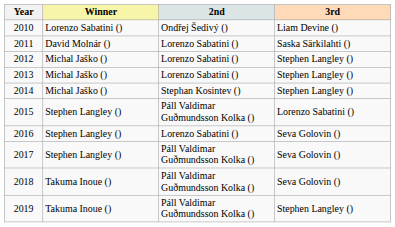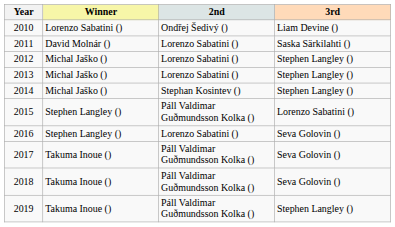 <table class="wikitable" width=100%>
 <tr>
 <th width=10%>Year</th>
 <th style="background-color: #F7F6A8;" width=30%>Winner</th>
 <th style="background-color: #DCE5E5;" width=30%>2nd</th>
 <th style="background-color: #FFDAB9;" width=30%>3rd</th>
 </tr>
 <tr>
 <td align=center>2010</td>
 <td>Lorenzo Sabatini ()</td>
 <td>Ondřej Šedivý ()</td>
 <td>Liam Devine ()</td>
 </tr>
 <tr>
 <td align=center>2011</td>
 <td>David Molnár ()</td>
 <td>Lorenzo Sabatini ()</td>
 <td>Saska Särkilahti ()</td>
 </tr>
 <tr>
 <td align=center>2012</td>
 <td>Michal Jaško ()</td>
 <td>Lorenzo Sabatini ()</td>
 <td>Stephen Langley ()</td>
 </tr>
 <tr>
 <td align=center>2013</td>
 <td>Michal Jaško ()</td>
 <td>Lorenzo Sabatini ()</td>
 <td>Stephen Langley ()</td>
 </tr>
 <tr>
 <td align=center>2014</td>
 <td>Michal Jaško ()</td>
 <td>Stephan Kosintev ()</td>
 <td>Stephen Langley ()</td>
 </tr>
 <tr>
 <td align=center>2015</td>
 <td>Stephen Langley ()</td>
 <td>Páll Valdimar Guðmundsson Kolka ()</td>
 <td>Lorenzo Sabatini ()</td>
 </tr>
 <tr>
 <td align=center>2016</td>
 <td>Stephen Langley ()</td>
 <td>Lorenzo Sabatini ()</td>
 <td>Seva Golovin ()</td>
 </tr>
 <tr>
 <td align=center>2017</td>
-<td>Stephen Langley ()</td>
+<td>Takuma Inoue ()</td>
 <td>Páll Valdimar Guðmundsson Kolka ()</td>
 <td>Seva Golovin ()</td>
 </tr>
 <tr>
 <td align=center>2018</td>
 <td>Takuma Inoue ()</td>
 <td>Páll Valdimar Guðmundsson Kolka ()</td>
 <td>Seva Golovin ()</td>
 </tr>
 <tr>
 <td align=center>2019</td>
 <td>Takuma Inoue ()</td>
 <td>Páll Valdimar Guðmundsson Kolka ()</td>
 <td>Stephen Langley ()</td>
 </tr>
 </table>
